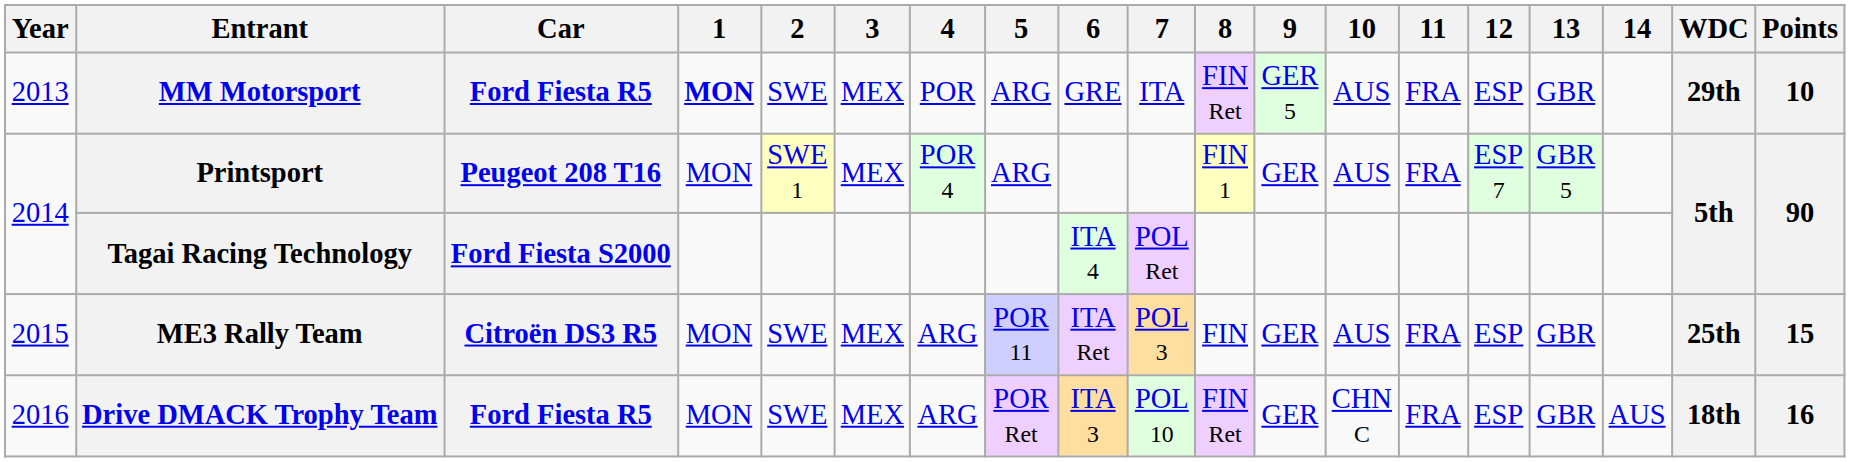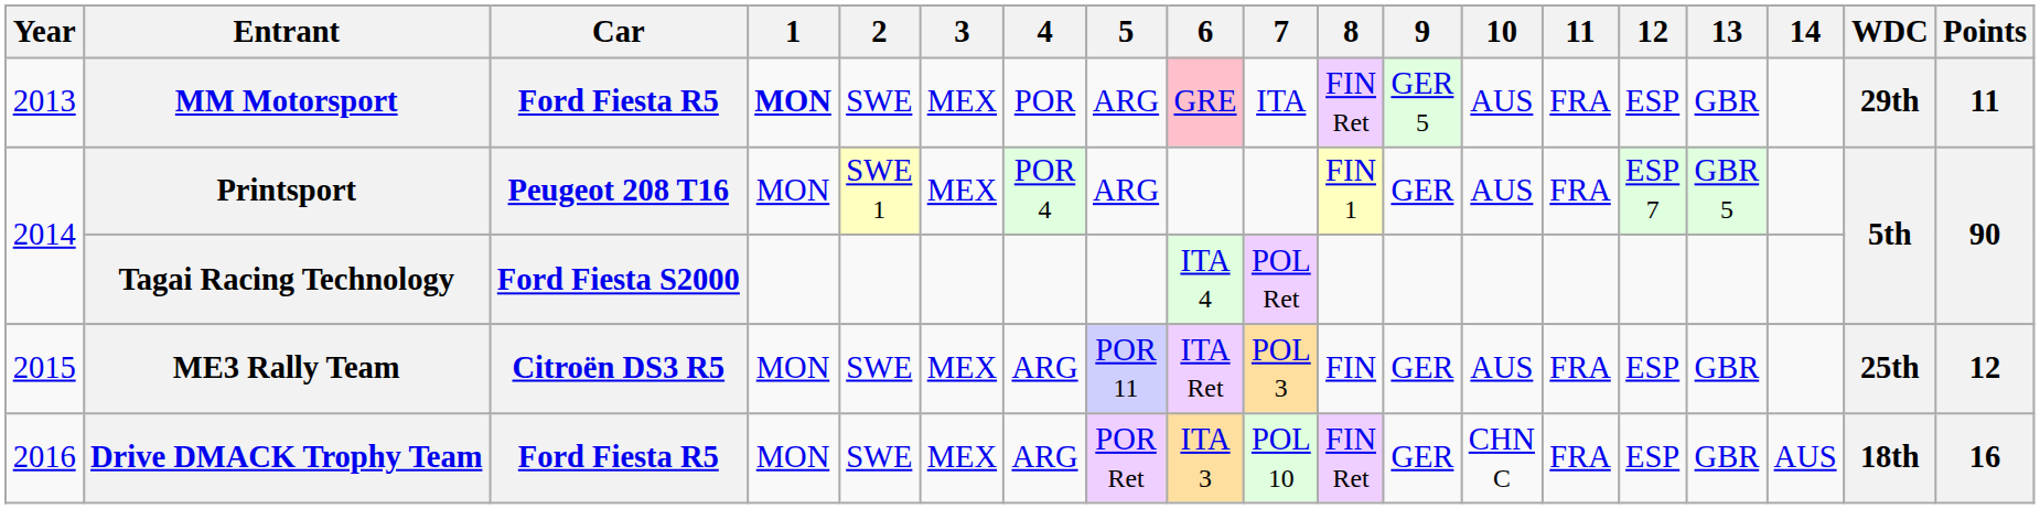 <table class="wikitable" style="text-align:center; font-size:90%">
 <tr>
 <th>Year</th>
 <th>Entrant</th>
 <th>Car</th>
 <th>1</th>
 <th>2</th>
 <th>3</th>
 <th>4</th>
 <th>5</th>
 <th>6</th>
 <th>7</th>
 <th>8</th>
 <th>9</th>
 <th>10</th>
 <th>11</th>
 <th>12</th>
 <th>13</th>
 <th>14</th>
 <th>WDC</th>
 <th>Points</th>
 </tr>
 <tr>
 <td><a href='#'>2013</a></td>
 <th><a href='#'>MM Motorsport</a></th>
 <th><a href='#'>Ford Fiesta R5</a></th>
 <td><strong><a href='#'>MON</a></strong></td>
 <td><a href='#'>SWE</a></td>
 <td><a href='#'>MEX</a></td>
 <td><a href='#'>POR</a></td>
 <td><a href='#'>ARG</a></td>
-<td><a href='#'>GRE</a></td>
+<td style="background: pink;"><a href='#'>GRE</a></td>
 <td><a href='#'>ITA</a></td>
 <td style="background:#EFCFFF;"><a href='#'>FIN</a><br><small>Ret</small></td>
 <td style="background:#DFFFDF;"><a href='#'>GER</a><br><small>5</small></td>
 <td><a href='#'>AUS</a></td>
 <td><a href='#'>FRA</a></td>
 <td><a href='#'>ESP</a></td>
 <td><a href='#'>GBR</a></td>
 <td></td>
 <th>29th</th>
-<th>10</th>
+<th>11</th>
 </tr>
 <tr>
 <td rowspan=2><a href='#'>2014</a></td>
 <th>Printsport</th>
 <th><a href='#'>Peugeot 208 T16</a></th>
 <td><a href='#'>MON</a></td>
 <td style="background:#ffffbf;"><a href='#'>SWE</a><br><small>1</small></td>
 <td><a href='#'>MEX</a></td>
 <td style="background:#DFFFDF;"><a href='#'>POR</a><br><small>4</small></td>
 <td><a href='#'>ARG</a></td>
 <td></td>
 <td></td>
 <td style="background:#ffffbf;"><a href='#'>FIN</a><br><small>1</small></td>
 <td><a href='#'>GER</a></td>
 <td><a href='#'>AUS</a></td>
 <td><a href='#'>FRA</a></td>
 <td style="background:#DFFFDF;"><a href='#'>ESP</a><br><small>7</small></td>
 <td style="background:#DFFFDF;"><a href='#'>GBR</a><br><small>5</small></td>
 <td></td>
 <th rowspan=2>5th</th>
 <th rowspan=2>90</th>
 </tr>
 <tr>
 <th>Tagai Racing Technology</th>
 <th><a href='#'>Ford Fiesta S2000</a></th>
 <td></td>
 <td></td>
 <td></td>
 <td></td>
 <td></td>
 <td style="background:#DFFFDF;"><a href='#'>ITA</a><br><small>4</small></td>
 <td style="background:#EFCFFF;"><a href='#'>POL</a><br><small>Ret</small></td>
 <td></td>
 <td></td>
 <td></td>
 <td></td>
 <td></td>
 <td></td>
 <td></td>
 </tr>
 <tr>
 <td><a href='#'>2015</a></td>
 <th>ME3 Rally Team</th>
 <th><a href='#'>Citroën DS3 R5</a></th>
 <td><a href='#'>MON</a></td>
 <td><a href='#'>SWE</a></td>
 <td><a href='#'>MEX</a></td>
 <td><a href='#'>ARG</a></td>
 <td style="background:#CFCFFF;"><a href='#'>POR</a><br><small>11</small></td>
 <td style="background:#EFCFFF;"><a href='#'>ITA</a><br><small>Ret</small></td>
 <td style="background:#FFDF9F;"><a href='#'>POL</a><br><small>3</small></td>
 <td><a href='#'>FIN</a></td>
 <td><a href='#'>GER</a></td>
 <td><a href='#'>AUS</a></td>
 <td><a href='#'>FRA</a></td>
 <td><a href='#'>ESP</a></td>
 <td><a href='#'>GBR</a></td>
 <td></td>
 <th>25th</th>
-<th>15</th>
+<th>12</th>
 </tr>
 <tr>
 <td><a href='#'>2016</a></td>
 <th><a href='#'>Drive DMACK Trophy Team</a></th>
 <th><a href='#'>Ford Fiesta R5</a></th>
 <td><a href='#'>MON</a></td>
 <td><a href='#'>SWE</a></td>
 <td><a href='#'>MEX</a></td>
 <td><a href='#'>ARG</a></td>
 <td style="background:#EFCFFF;"><a href='#'>POR</a><br><small>Ret</small></td>
 <td style="background:#FFDF9F;"><a href='#'>ITA</a><br><small>3</small></td>
 <td style="background:#DFFFDF;"><a href='#'>POL</a><br><small>10</small></td>
 <td style="background:#EFCFFF;"><a href='#'>FIN</a><br><small>Ret</small></td>
 <td><a href='#'>GER</a></td>
 <td><a href='#'>CHN</a><br><small>C</small></td>
 <td><a href='#'>FRA</a></td>
 <td><a href='#'>ESP</a></td>
 <td><a href='#'>GBR</a></td>
 <td><a href='#'>AUS</a></td>
 <th>18th</th>
 <th>16</th>
 </tr>
 </table>
